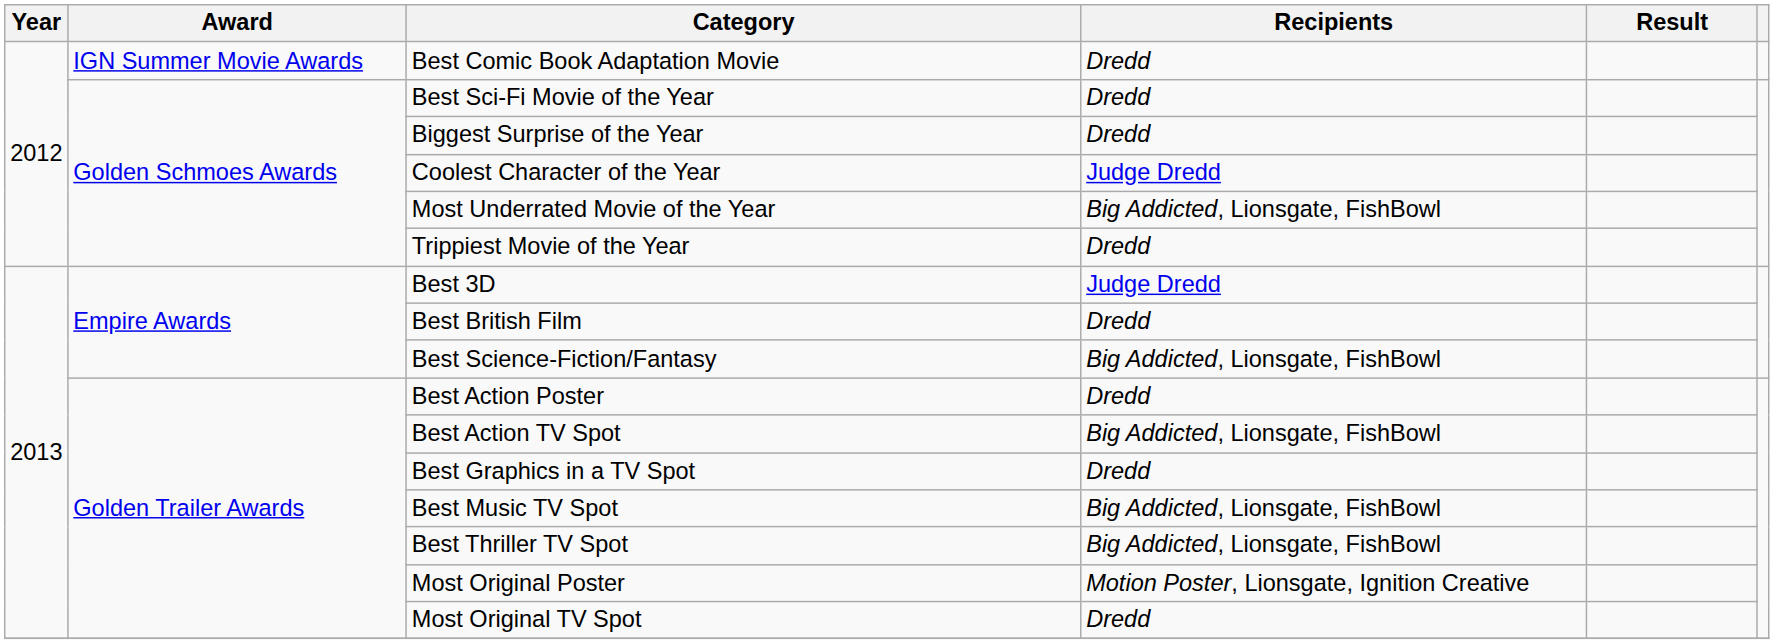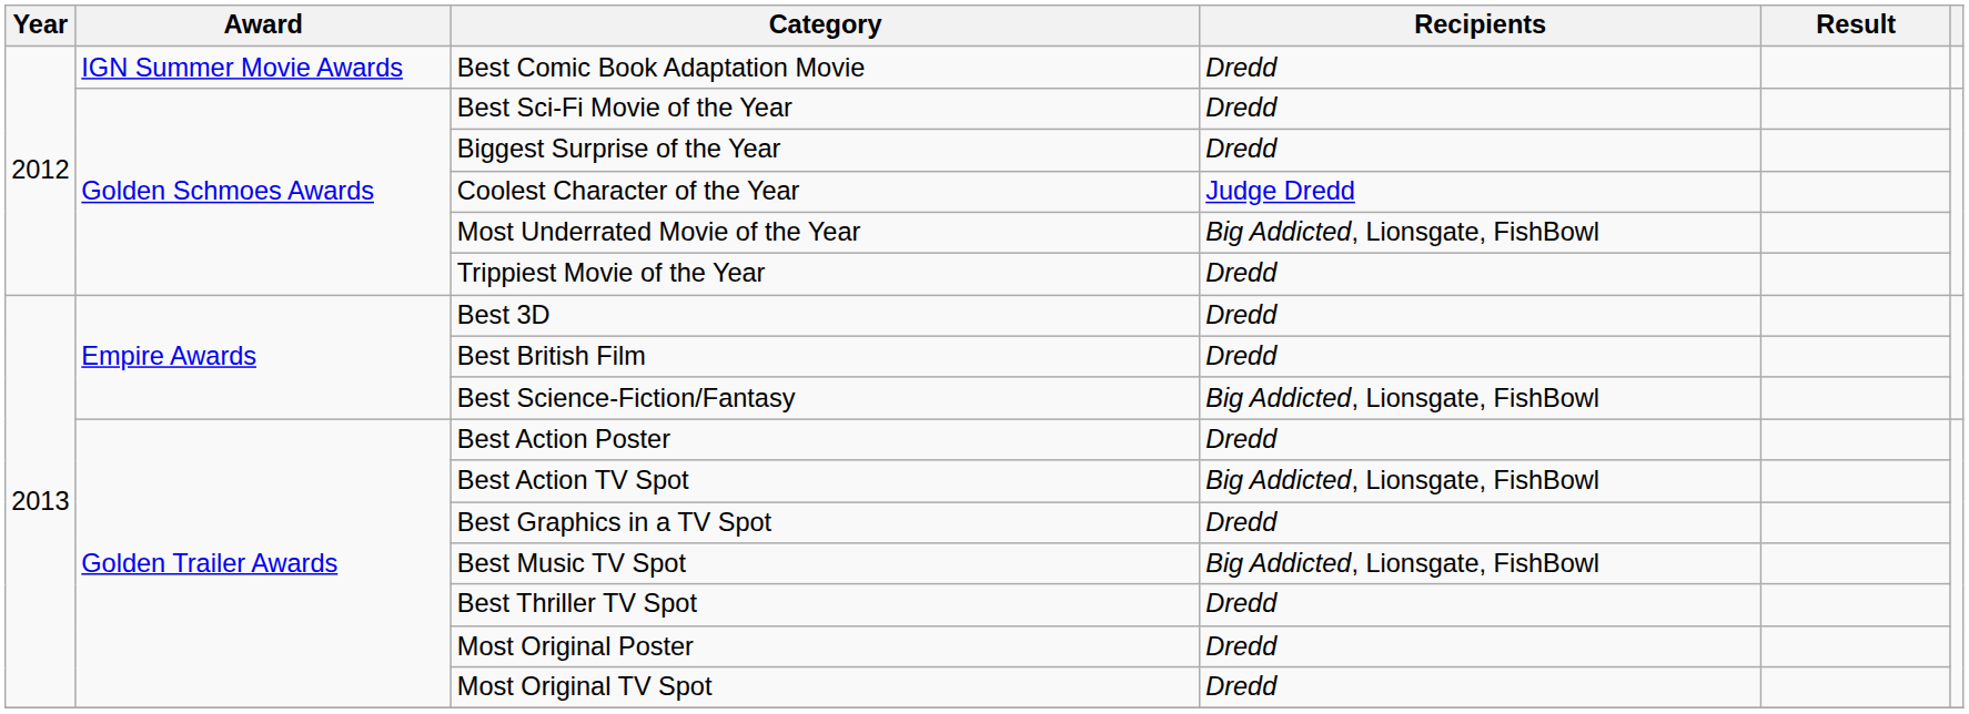 <table class="wikitable sortable plainrowheaders" width="95%" cellpadding="5">
 <tr>
 <th>Year</th>
 <th width="20%">Award</th>
 <th width="40%">Category</th>
 <th width="30%">Recipients</th>
 <th width="10%">Result</th>
 <th></th>
 </tr>
 <tr>
 <td rowspan="6">2012</td>
 <td><a href='#'>IGN Summer Movie Awards</a></td>
 <td>Best Comic Book Adaptation Movie</td>
 <td><em>Dredd</em></td>
 <td></td>
 <td style="text-align:center;"></td>
 </tr>
 <tr>
 <td rowspan="5"><a href='#'>Golden Schmoes Awards</a></td>
 <td>Best Sci-Fi Movie of the Year</td>
 <td><em>Dredd</em></td>
 <td></td>
 <td rowspan="5" style="text-align:center;"></td>
 </tr>
 <tr>
 <td>Biggest Surprise of the Year</td>
 <td><em>Dredd</em></td>
 <td></td>
 </tr>
 <tr>
 <td>Coolest Character of the Year</td>
 <td><a href='#'>Judge Dredd</a></td>
 <td></td>
 </tr>
 <tr>
 <td>Most Underrated Movie of the Year</td>
 <td><em>Big Addicted</em>, Lionsgate, FishBowl</td>
 <td></td>
 </tr>
 <tr>
 <td>Trippiest Movie of the Year</td>
 <td><em>Dredd</em></td>
 <td></td>
 </tr>
 <tr>
 <td rowspan="10">2013</td>
 <td rowspan="3"><a href='#'>Empire Awards</a></td>
 <td>Best 3D</td>
-<td><a href='#'>Judge Dredd</a></td>
+<td><em>Dredd</em></td>
 <td></td>
 <td rowspan="3" style="text-align:center;"></td>
 </tr>
 <tr>
 <td>Best British Film</td>
 <td><em>Dredd</em></td>
 <td></td>
 </tr>
 <tr>
 <td>Best Science-Fiction/Fantasy</td>
 <td><em>Big Addicted</em>, Lionsgate, FishBowl</td>
 <td></td>
 </tr>
 <tr>
 <td rowspan="7"><a href='#'>Golden Trailer Awards</a></td>
 <td>Best Action Poster</td>
 <td><em>Dredd</em></td>
 <td></td>
 <td rowspan="7" style="text-align:center;"></td>
 </tr>
 <tr>
 <td>Best Action TV Spot</td>
 <td><em>Big Addicted</em>, Lionsgate, FishBowl</td>
 <td></td>
 </tr>
 <tr>
 <td>Best Graphics in a TV Spot</td>
 <td><em>Dredd</em></td>
 <td></td>
 </tr>
 <tr>
 <td>Best Music TV Spot</td>
 <td><em>Big Addicted</em>, Lionsgate, FishBowl</td>
 <td></td>
 </tr>
 <tr>
 <td>Best Thriller TV Spot</td>
-<td><em>Big Addicted</em>, Lionsgate, FishBowl</td>
+<td><em>Dredd</em></td>
 <td></td>
 </tr>
 <tr>
 <td>Most Original Poster</td>
-<td><em>Motion Poster</em>, Lionsgate, Ignition Creative</td>
+<td><em>Dredd</em></td>
 <td></td>
 </tr>
 <tr>
 <td>Most Original TV Spot</td>
 <td><em>Dredd</em></td>
 <td></td>
 </tr>
 <tr>
 </tr>
 </table>
